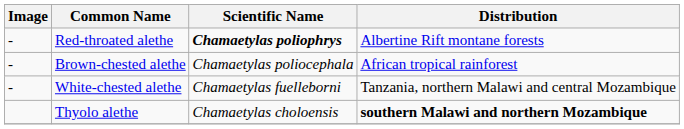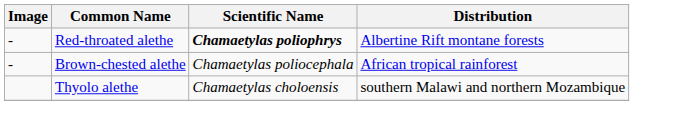 <table class="wikitable">
 <tr>
 <th>Image</th>
 <th>Common Name</th>
 <th>Scientific Name</th>
 <th>Distribution</th>
 </tr>
 <tr>
 <td>-</td>
 <td><a href='#'>Red-throated alethe</a></td>
 <td><strong><em>Chamaetylas poliophrys</em></strong></td>
 <td><a href='#'>Albertine Rift montane forests</a></td>
 </tr>
 <tr>
 <td>-</td>
 <td><a href='#'>Brown-chested alethe</a></td>
 <td><em>Chamaetylas poliocephala</em></td>
 <td><a href='#'>African tropical rainforest</a></td>
 </tr>
 <tr>
-<td>-</td>
-<td><a href='#'>White-chested alethe</a></td>
-<td><em>Chamaetylas fuelleborni</em></td>
-<td>Tanzania, northern Malawi and central Mozambique</td>
-</tr>
-<tr>
 <td></td>
 <td><a href='#'>Thyolo alethe</a></td>
 <td><em>Chamaetylas choloensis</em></td>
-<td><strong>southern Malawi and northern Mozambique</strong></td>
+<td>southern Malawi and northern Mozambique</td>
 </tr>
 <tr>
 </tr>
 </table>
